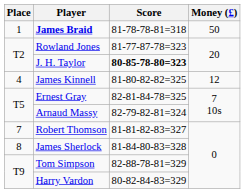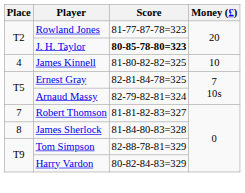 <table class=wikitable>
 <tr>
 <th>Place</th>
 <th>Player</th>
 <th>Score</th>
 <th>Money (<a href='#'>£</a>)</th>
-</tr>
-<tr>
-<td align=center>1</td>
-<td> <strong><a href='#'>James Braid</a></strong></td>
-<td>81-78-78-81=318</td>
-<td align=center>50</td>
 </tr>
 <tr>
 <td rowspan=2 align=center>T2</td>
 <td> <a href='#'>Rowland Jones</a></td>
 <td>81-77-87-78=323</td>
 <td rowspan=2 align=center>20</td>
 </tr>
 <tr>
 <td> <a href='#'>J. H. Taylor</a></td>
 <td><strong>80-85-78-80=323</strong></td>
 </tr>
 <tr>
 <td align=center>4</td>
 <td> <a href='#'>James Kinnell</a></td>
 <td>81-80-82-82=325</td>
-<td align=center>12</td>
+<td align=center>10</td>
 </tr>
 <tr>
 <td rowspan=2 align=center>T5</td>
 <td> <a href='#'>Ernest Gray</a></td>
 <td>82-81-84-78=325</td>
 <td rowspan=2 align=center>7<br>10s</td>
 </tr>
 <tr>
 <td> <a href='#'>Arnaud Massy</a></td>
 <td>82-79-82-81=324</td>
 </tr>
 <tr>
 <td align=center>7</td>
 <td> <a href='#'>Robert Thomson</a></td>
 <td>81-81-82-83=327</td>
 <td rowspan=4 align=center>0</td>
 </tr>
 <tr>
 <td align=center>8</td>
 <td> <a href='#'>James Sherlock</a></td>
 <td>81-84-80-83=328</td>
 </tr>
 <tr>
 <td rowspan=2 align=center>T9</td>
 <td> <a href='#'>Tom Simpson</a></td>
 <td>82-88-78-81=329</td>
 </tr>
 <tr>
 <td> <a href='#'>Harry Vardon</a></td>
 <td>80-82-84-83=329</td>
 </tr>
 </table>
